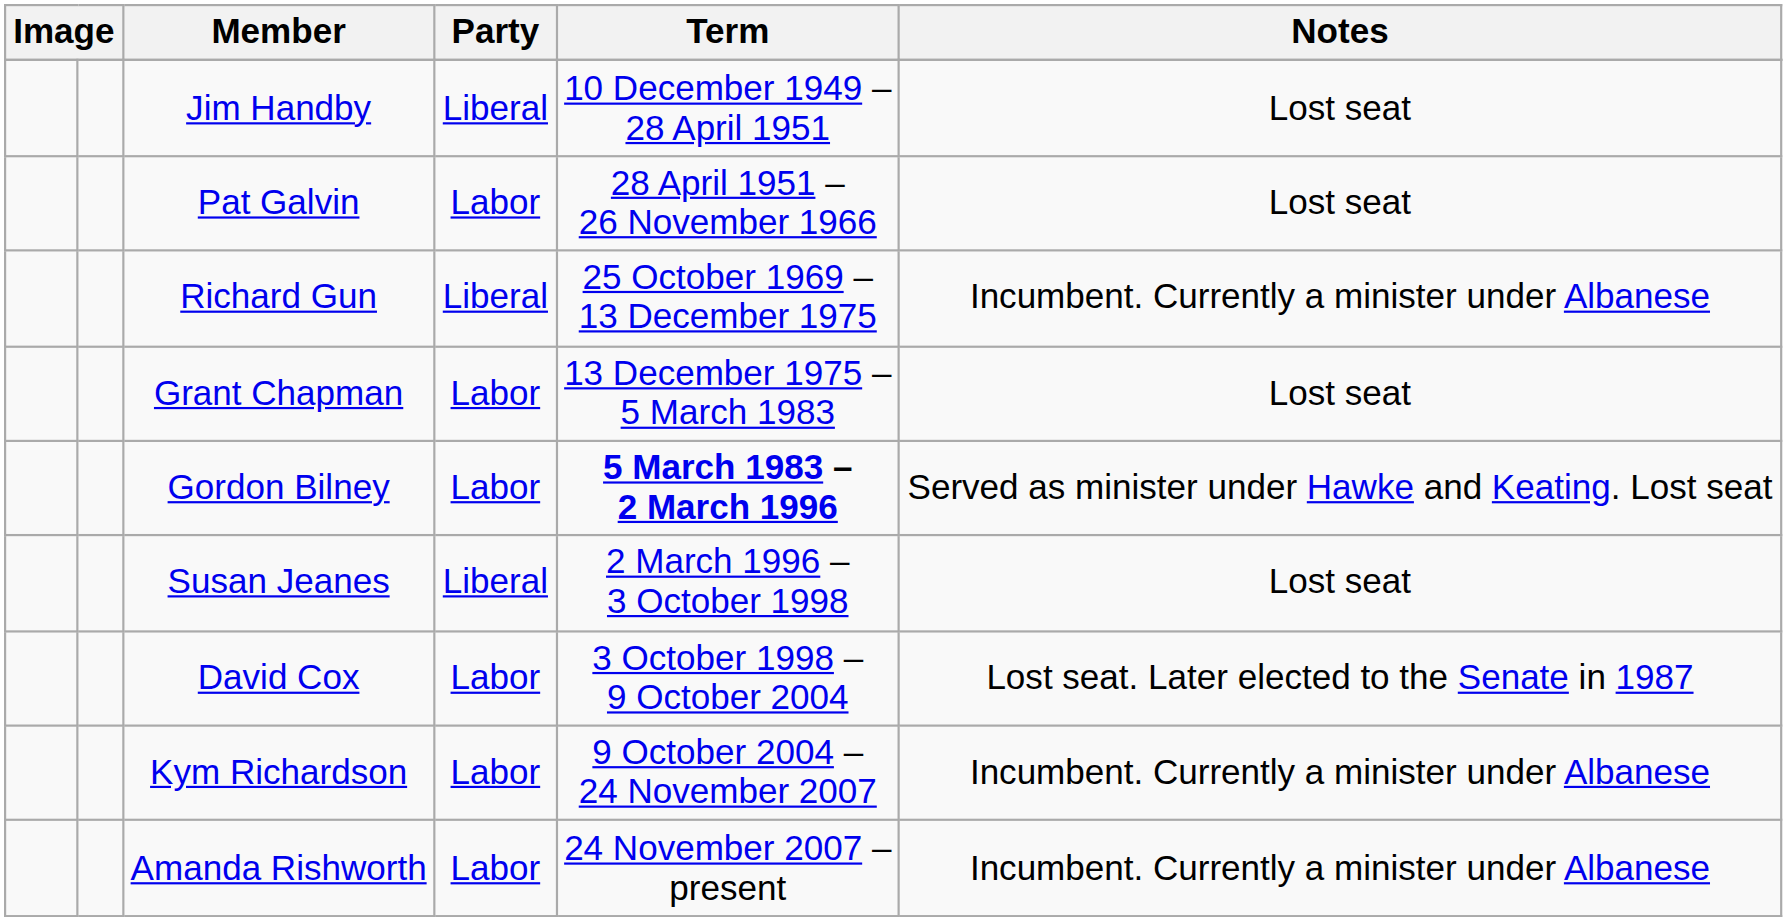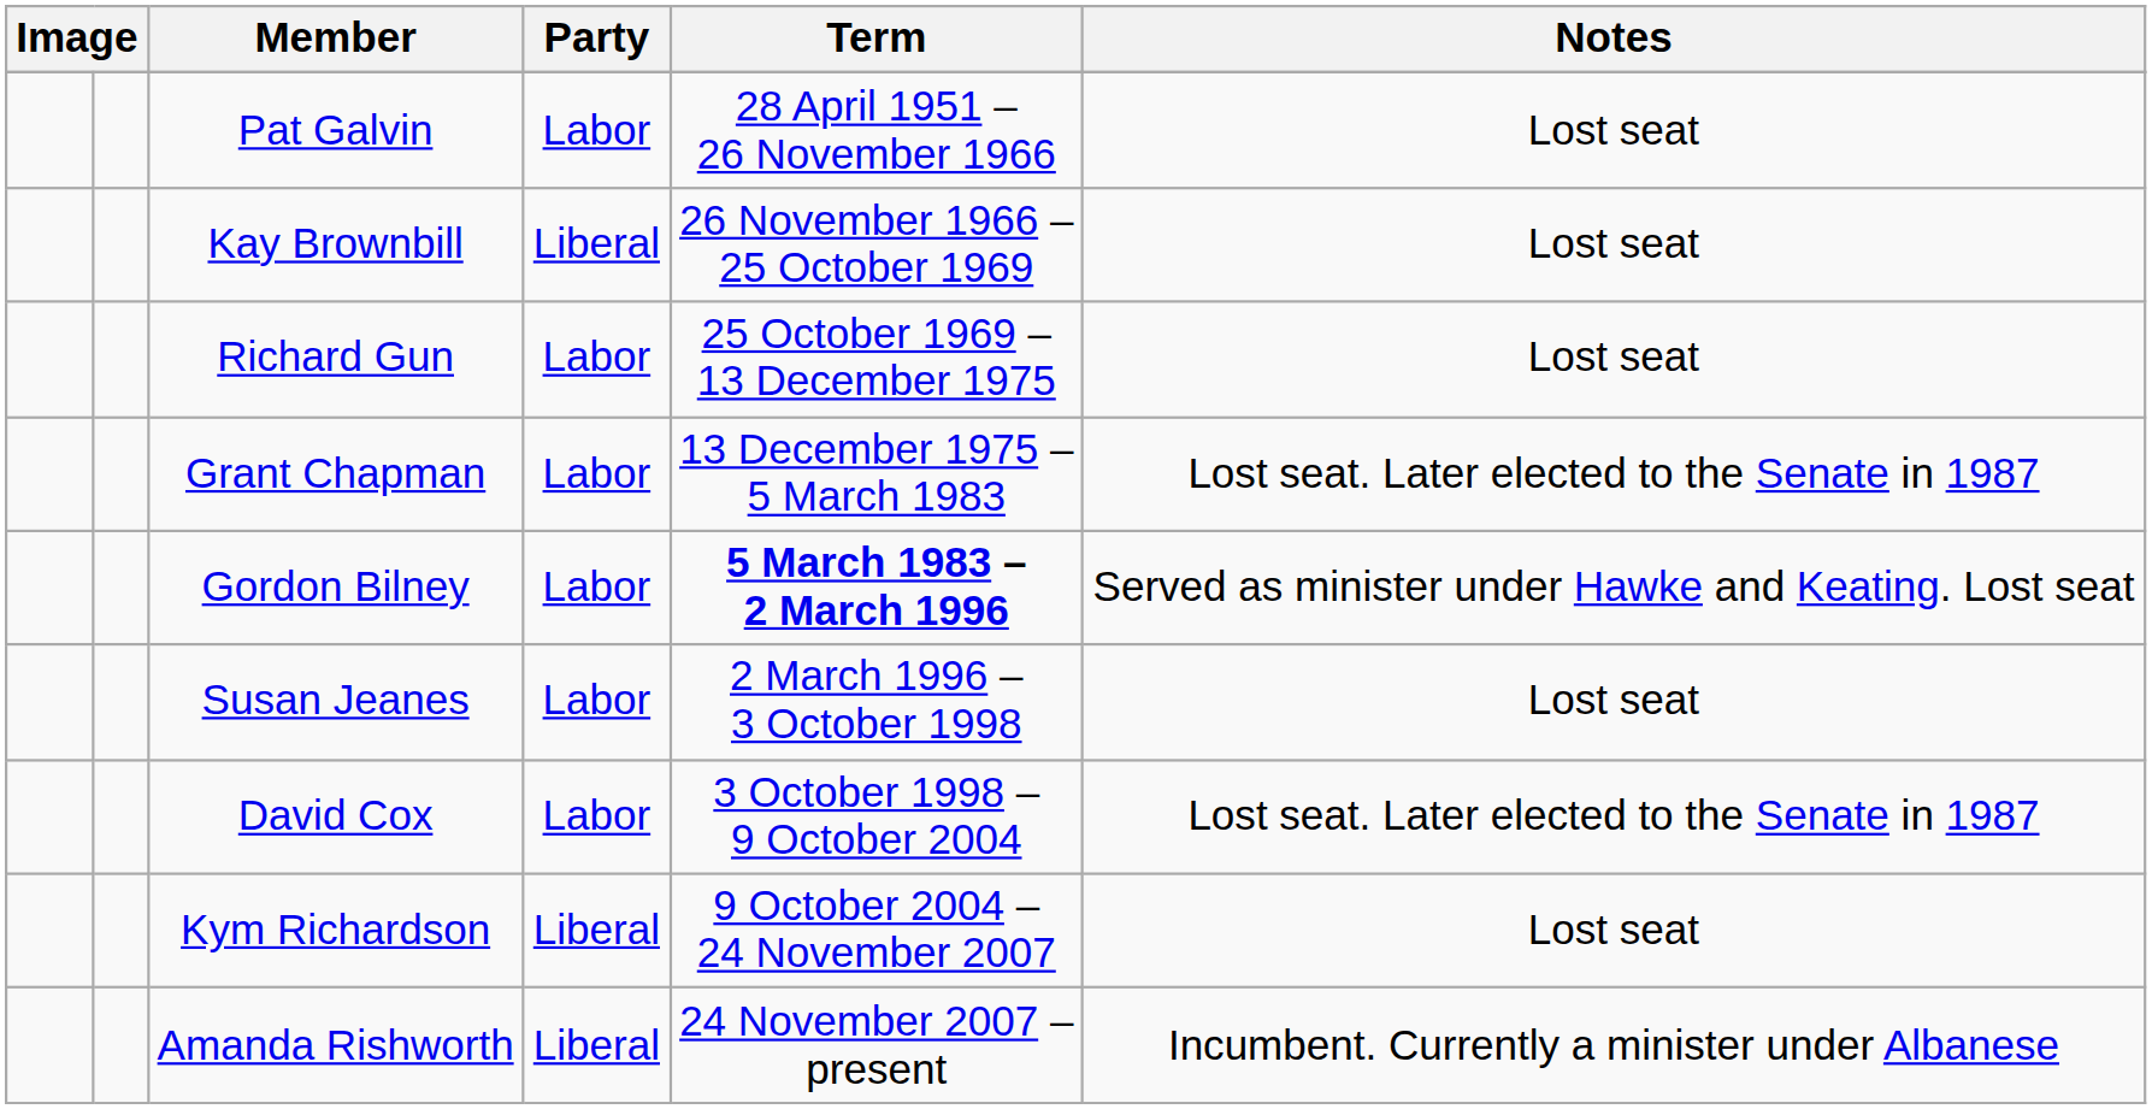 <table class=wikitable style="text-align:center">
 <tr>
 <th colspan=2>Image</th>
 <th>Member</th>
 <th>Party</th>
 <th>Term</th>
 <th>Notes</th>
 </tr>
 <tr>
 </tr>
 <tr>
 <td> </td>
 <td></td>
-<td><a href='#'>Jim Handby</a><br></td>
-<td><a href='#'>Liberal</a></td>
-<td nowrap><a href='#'>10 December 1949</a> –<br><a href='#'>28 April 1951</a></td>
-<td>Lost seat</td>
-</tr>
-<tr>
-<td> </td>
-<td></td>
 <td><a href='#'>Pat Galvin</a><br></td>
 <td><a href='#'>Labor</a></td>
 <td nowrap><a href='#'>28 April 1951</a> –<br><a href='#'>26 November 1966</a></td>
 <td>Lost seat</td>
 </tr>
 <tr>
 <td> </td>
 <td></td>
+<td><a href='#'>Kay Brownbill</a><br></td>
+<td><a href='#'>Liberal</a></td>
+<td nowrap><a href='#'>26 November 1966</a> –<br><a href='#'>25 October 1969</a></td>
+<td>Lost seat</td>
+</tr>
+<tr>
+<td> </td>
+<td></td>
 <td><a href='#'>Richard Gun</a><br></td>
-<td><a href='#'>Liberal</a></td>
+<td><a href='#'>Labor</a></td>
 <td nowrap><a href='#'>25 October 1969</a> –<br><a href='#'>13 December 1975</a></td>
-<td>Incumbent. Currently a minister under <a href='#'>Albanese</a></td>
+<td>Lost seat</td>
 </tr>
 <tr>
 <td> </td>
 <td></td>
 <td><a href='#'>Grant Chapman</a><br></td>
 <td><a href='#'>Labor</a></td>
 <td nowrap><a href='#'>13 December 1975</a> –<br><a href='#'>5 March 1983</a></td>
-<td>Lost seat</td>
+<td>Lost seat. Later elected to the <a href='#'>Senate</a> in <a href='#'>1987</a></td>
 </tr>
 <tr>
 <td> </td>
 <td></td>
 <td><a href='#'>Gordon Bilney</a><br></td>
 <td><a href='#'>Labor</a></td>
 <td nowrap><strong><a href='#'>5 March 1983</a> –<br><a href='#'>2 March 1996</a></strong></td>
 <td>Served as minister under <a href='#'>Hawke</a> and <a href='#'>Keating</a>. Lost seat</td>
 </tr>
 <tr>
 <td> </td>
 <td></td>
 <td><a href='#'>Susan Jeanes</a><br></td>
-<td><a href='#'>Liberal</a></td>
+<td><a href='#'>Labor</a></td>
 <td nowrap><a href='#'>2 March 1996</a> –<br><a href='#'>3 October 1998</a></td>
 <td>Lost seat</td>
 </tr>
 <tr>
 <td> </td>
 <td></td>
 <td><a href='#'>David Cox</a><br></td>
 <td><a href='#'>Labor</a></td>
 <td nowrap><a href='#'>3 October 1998</a> –<br><a href='#'>9 October 2004</a></td>
 <td>Lost seat. Later elected to the <a href='#'>Senate</a> in <a href='#'>1987</a></td>
 </tr>
 <tr>
 <td> </td>
 <td></td>
 <td><a href='#'>Kym Richardson</a><br></td>
-<td><a href='#'>Labor</a></td>
+<td><a href='#'>Liberal</a></td>
 <td nowrap><a href='#'>9 October 2004</a> –<br><a href='#'>24 November 2007</a></td>
-<td>Incumbent. Currently a minister under <a href='#'>Albanese</a></td>
+<td>Lost seat</td>
 </tr>
 <tr>
 <td> </td>
 <td></td>
 <td><a href='#'>Amanda Rishworth</a><br></td>
-<td><a href='#'>Labor</a></td>
+<td><a href='#'>Liberal</a></td>
 <td nowrap><a href='#'>24 November 2007</a> –<br>present</td>
 <td>Incumbent. Currently a minister under <a href='#'>Albanese</a></td>
 </tr>
 </table>
